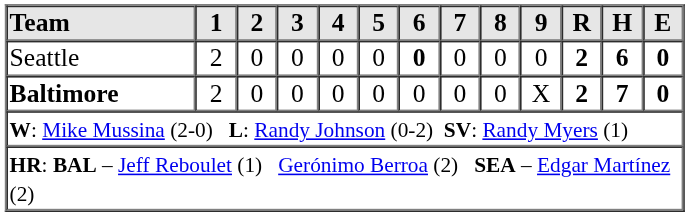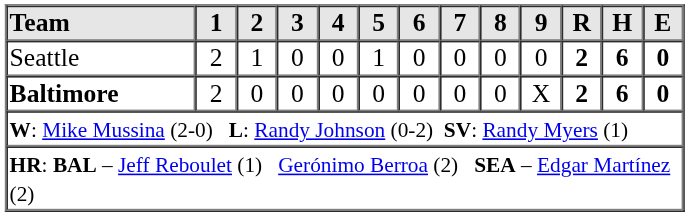 <table border=1 cellspacing=0 width=425 style="margin-left:3em;">
 <tr style="text-align:center; background-color:#e6e6e6;">
 <th align=left width=28%>Team</th>
 <th width=6%>1</th>
 <th width=6%>2</th>
 <th width=6%>3</th>
 <th width=6%>4</th>
 <th width=6%>5</th>
 <th width=6%>6</th>
 <th width=6%>7</th>
 <th width=6%>8</th>
 <th width=6%>9</th>
 <th width=6%>R</th>
 <th width=6%>H</th>
 <th width=6%>E</th>
 </tr>
 <tr style="text-align:center;">
 <td align=left>Seattle</td>
 <td>2</td>
+<td>1</td>
 <td>0</td>
 <td>0</td>
+<td>1</td>
 <td>0</td>
-<td>0</td>
-<td><strong>0</strong></td>
 <td>0</td>
 <td>0</td>
 <td>0</td>
 <td><strong>2</strong></td>
 <td><strong>6</strong></td>
 <td><strong>0</strong></td>
 </tr>
 <tr style="text-align:center;">
 <td align=left><strong>Baltimore</strong></td>
 <td>2</td>
 <td>0</td>
 <td>0</td>
 <td>0</td>
 <td>0</td>
 <td>0</td>
 <td>0</td>
 <td>0</td>
 <td>X</td>
 <td><strong>2</strong></td>
-<td><strong>7</strong></td>
+<td><strong>6</strong></td>
 <td><strong>0</strong></td>
 </tr>
 <tr style="text-align:left;">
 <td colspan=13><small><strong>W</strong>: <a href='#'>Mike Mussina</a> (2-0)   <strong>L</strong>: <a href='#'>Randy Johnson</a> (0-2)  <strong>SV</strong>: <a href='#'>Randy Myers</a> (1)</small></td>
 </tr>
 <tr style="text-align:left;">
 <td colspan=13><small><strong>HR</strong>: <strong>BAL</strong> – <a href='#'>Jeff Reboulet</a> (1)   <a href='#'>Gerónimo Berroa</a> (2)   <strong>SEA</strong> – <a href='#'>Edgar Martínez</a> (2)</small></td>
 </tr>
 </table>
